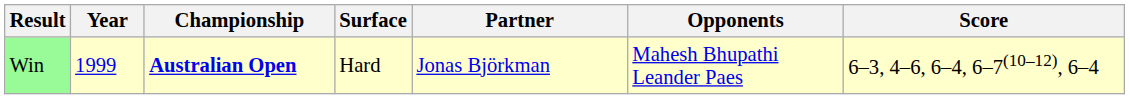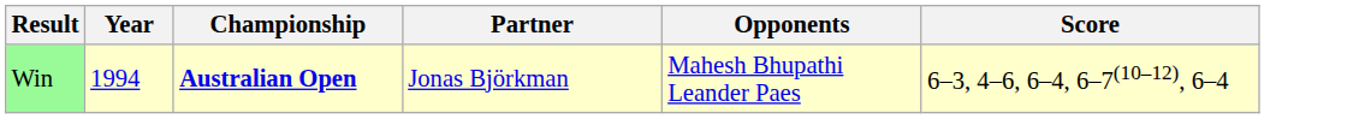 <table class="sortable wikitable">
 <tr>
 <th style="width:40px">Result</th>
 <th style="width:50px">Year</th>
 <th style="width:140px">Championship</th>
-<th style="width:50px">Surface</th>
 <th style="width:160px">Partner</th>
 <th style="width:160px">Opponents</th>
 <th style="width:210px" class="unsortable">Score</th>
 </tr>
 <tr bgcolor="#FFFFCC">
 <td style="background:#98fb98;">Win</td>
-<td><a href='#'>1999</a></td>
+<td><a href='#'>1994</a></td>
 <td><strong><a href='#'>Australian Open</a></strong></td>
-<td>Hard</td>
 <td> <a href='#'>Jonas Björkman</a></td>
 <td> <a href='#'>Mahesh Bhupathi</a> <br>  <a href='#'>Leander Paes</a></td>
 <td>6–3, 4–6, 6–4, 6–7<sup>(10–12)</sup>, 6–4</td>
 </tr>
 </table>
